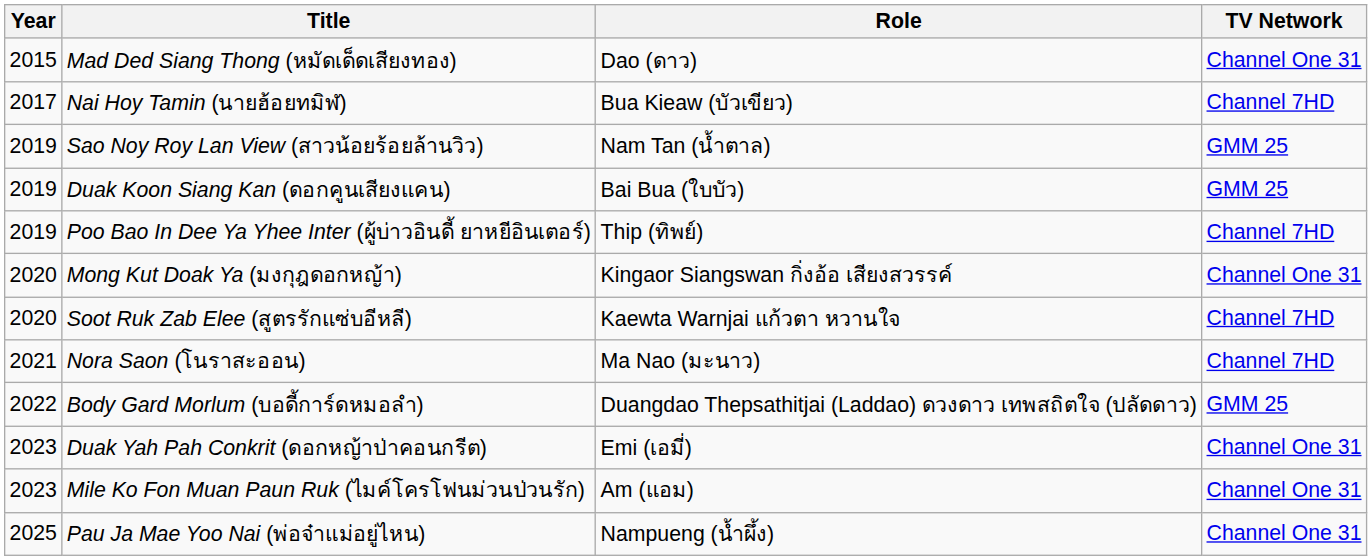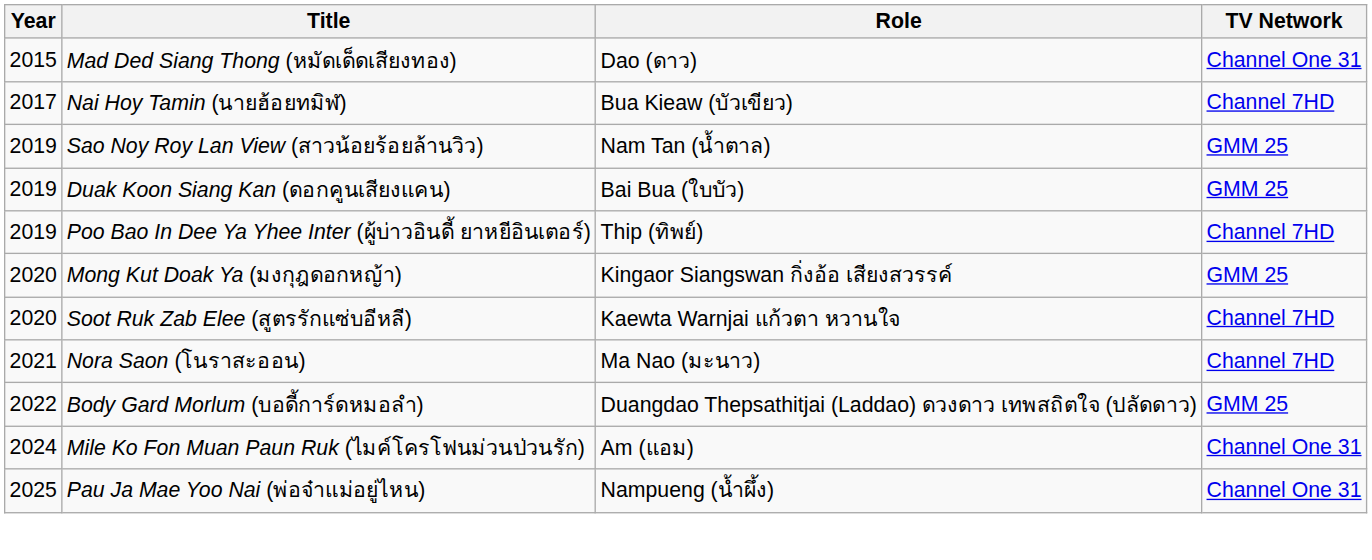 <table class="wikitable">
 <tr>
 <th>Year</th>
 <th>Title</th>
 <th>Role</th>
 <th>TV Network</th>
 </tr>
 <tr>
 <td>2015</td>
 <td><em>Mad Ded Siang Thong</em> (หมัดเด็ดเสียงทอง)</td>
 <td>Dao (ดาว)</td>
 <td><a href='#'>Channel One 31</a></td>
 </tr>
 <tr>
 <td>2017</td>
 <td><em>Nai Hoy Tamin</em> (นายฮ้อยทมิฬ)</td>
 <td>Bua Kieaw (บัวเขียว)</td>
 <td><a href='#'>Channel 7HD</a></td>
 </tr>
 <tr>
 <td>2019</td>
 <td><em>Sao Noy Roy Lan View</em> (สาวน้อยร้อยล้านวิว)</td>
 <td>Nam Tan (น้ำตาล)</td>
 <td><a href='#'>GMM 25</a></td>
 </tr>
 <tr>
 <td>2019</td>
 <td><em>Duak Koon Siang Kan</em> (ดอกคูนเสียงแคน)</td>
 <td>Bai Bua (ใบบัว)</td>
 <td><a href='#'>GMM 25</a></td>
 </tr>
 <tr>
 <td>2019</td>
 <td><em>Poo Bao In Dee Ya Yhee Inter</em> (ผู้บ่าวอินดี้ ยาหยีอินเตอร์)</td>
 <td>Thip (ทิพย์)</td>
 <td><a href='#'>Channel 7HD</a></td>
 </tr>
 <tr>
 <td>2020</td>
 <td><em>Mong Kut Doak Ya</em> (มงกุฎดอกหญ้า)</td>
 <td>Kingaor Siangswan กิ่งอ้อ เสียงสวรรค์</td>
-<td><a href='#'>Channel One 31</a></td>
+<td><a href='#'>GMM 25</a></td>
 </tr>
 <tr>
 <td>2020</td>
 <td><em>Soot Ruk Zab Elee</em> (สูตรรักแซ่บอีหลี)</td>
 <td>Kaewta Warnjai แก้วตา หวานใจ</td>
 <td><a href='#'>Channel 7HD</a></td>
 </tr>
 <tr>
 <td>2021</td>
 <td><em>Nora Saon</em> (โนราสะออน)</td>
 <td>Ma Nao (มะนาว)</td>
 <td><a href='#'>Channel 7HD</a></td>
 </tr>
 <tr>
 <td>2022</td>
 <td><em>Body Gard Morlum</em> (บอดี้การ์ดหมอลำ)</td>
 <td>Duangdao Thepsathitjai (Laddao) ดวงดาว เทพสถิตใจ (ปลัดดาว)</td>
 <td><a href='#'>GMM 25</a></td>
 </tr>
 <tr>
-<td>2023</td>
-<td><em>Duak Yah Pah Conkrit</em> (ดอกหญ้าป่าคอนกรีต)</td>
-<td>Emi (เอมี่)</td>
-<td><a href='#'>Channel One 31</a></td>
-</tr>
-<tr>
-<td>2023</td>
+<td>2024</td>
 <td><em>Mile Ko Fon Muan Paun Ruk</em> (ไมค์โครโฟนม่วนป่วนรัก)</td>
 <td>Am (แอม)</td>
 <td><a href='#'>Channel One 31</a></td>
 </tr>
 <tr>
 <td>2025</td>
 <td><em>Pau Ja Mae Yoo Nai</em> (พ่อจ๋าแม่อยู่ไหน)</td>
 <td>Nampueng (น้ำผึ้ง)</td>
 <td><a href='#'>Channel One 31</a></td>
 </tr>
 </table>
